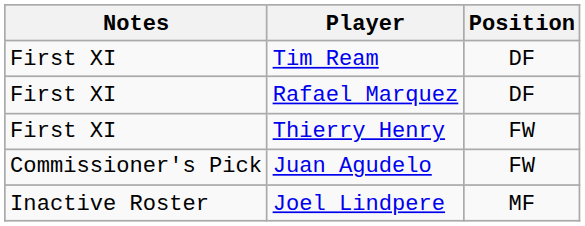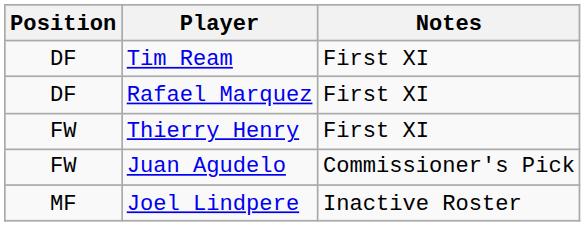 <table class=wikitable>
 <tr>
+<th>Position</th>
+<th>Player</th>
 <th>Notes</th>
-<th>Player</th>
-<th>Position</th>
 </tr>
 <tr>
+<td align=center>DF</td>
+<td> <a href='#'>Tim Ream</a></td>
 <td>First XI</td>
-<td> <a href='#'>Tim Ream</a></td>
-<td align=center>DF</td>
 </tr>
 <tr>
+<td align=center>DF</td>
+<td> <a href='#'>Rafael Marquez</a></td>
 <td>First XI</td>
-<td> <a href='#'>Rafael Marquez</a></td>
-<td align=center>DF</td>
 </tr>
 <tr>
+<td align=center>FW</td>
+<td> <a href='#'>Thierry Henry</a></td>
 <td>First XI</td>
-<td> <a href='#'>Thierry Henry</a></td>
-<td align=center>FW</td>
 </tr>
 <tr>
+<td align=center>FW</td>
+<td> <a href='#'>Juan Agudelo</a></td>
 <td>Commissioner's Pick</td>
-<td> <a href='#'>Juan Agudelo</a></td>
-<td align=center>FW</td>
 </tr>
 <tr>
+<td align=center>MF</td>
+<td> <a href='#'>Joel Lindpere</a></td>
 <td>Inactive Roster</td>
-<td> <a href='#'>Joel Lindpere</a></td>
-<td align=center>MF</td>
 </tr>
 </table>
